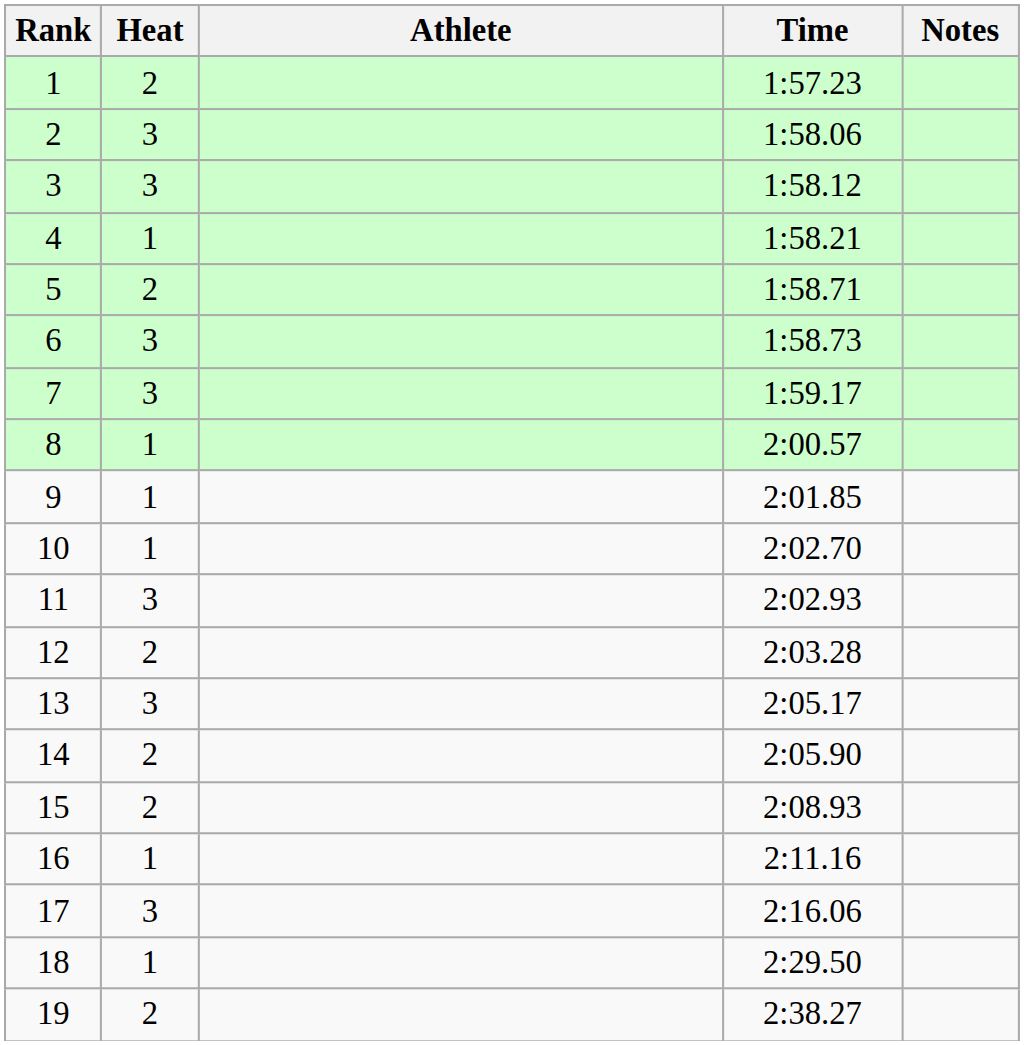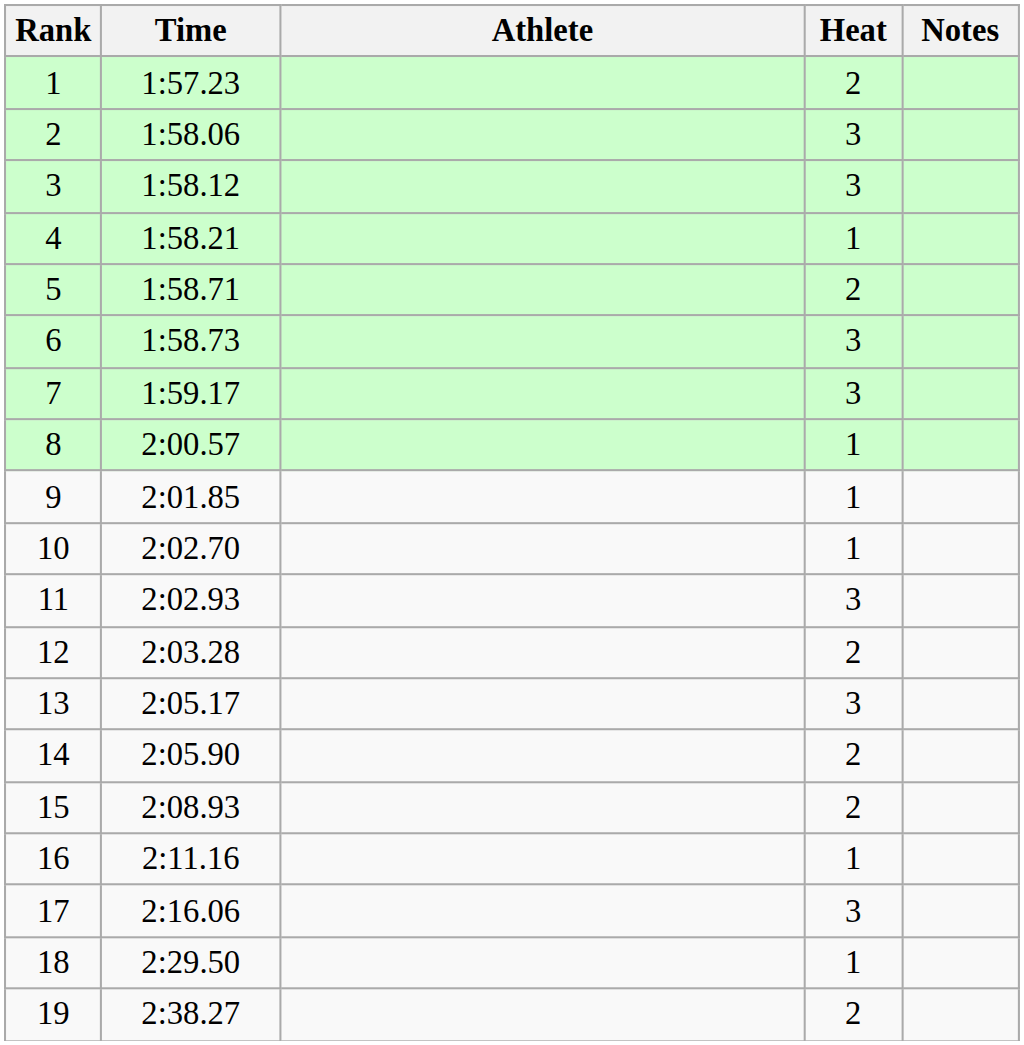 <table class="wikitable" style="text-align:center">
 <tr>
 <th width=40>Rank</th>
+<th width=80>Time</th>
+<th width=250>Athlete</th>
 <th width=40>Heat</th>
-<th width=250>Athlete</th>
-<th width=80>Time</th>
 <th width=50>Notes</th>
 </tr>
 <tr bgcolor=ccffcc>
 <td>1</td>
+<td>1:57.23</td>
+<td align=left></td>
 <td>2</td>
-<td align=left></td>
-<td>1:57.23</td>
 <td></td>
 </tr>
 <tr bgcolor=ccffcc>
 <td>2</td>
+<td>1:58.06</td>
+<td align=left></td>
 <td>3</td>
-<td align=left></td>
-<td>1:58.06</td>
 <td></td>
 </tr>
 <tr bgcolor=ccffcc>
 <td>3</td>
+<td>1:58.12</td>
+<td align=left></td>
 <td>3</td>
-<td align=left></td>
-<td>1:58.12</td>
 <td></td>
 </tr>
 <tr bgcolor=ccffcc>
 <td>4</td>
+<td>1:58.21</td>
+<td align=left></td>
 <td>1</td>
-<td align=left></td>
-<td>1:58.21</td>
 <td></td>
 </tr>
 <tr bgcolor=ccffcc>
 <td>5</td>
+<td>1:58.71</td>
+<td align=left></td>
 <td>2</td>
-<td align=left></td>
-<td>1:58.71</td>
 <td></td>
 </tr>
 <tr bgcolor=ccffcc>
 <td>6</td>
+<td>1:58.73</td>
+<td align=left></td>
 <td>3</td>
-<td align=left></td>
-<td>1:58.73</td>
 <td></td>
 </tr>
 <tr bgcolor=ccffcc>
 <td>7</td>
+<td>1:59.17</td>
+<td align=left></td>
 <td>3</td>
-<td align=left></td>
-<td>1:59.17</td>
 <td></td>
 </tr>
 <tr bgcolor=ccffcc>
 <td>8</td>
+<td>2:00.57</td>
+<td align=left></td>
 <td>1</td>
-<td align=left></td>
-<td>2:00.57</td>
 <td></td>
 </tr>
 <tr>
 <td>9</td>
+<td>2:01.85</td>
+<td align=left></td>
 <td>1</td>
-<td align=left></td>
-<td>2:01.85</td>
 <td></td>
 </tr>
 <tr>
 <td>10</td>
+<td>2:02.70</td>
+<td align=left></td>
 <td>1</td>
-<td align=left></td>
-<td>2:02.70</td>
 <td></td>
 </tr>
 <tr>
 <td>11</td>
+<td>2:02.93</td>
+<td align=left></td>
 <td>3</td>
-<td align=left></td>
-<td>2:02.93</td>
 <td></td>
 </tr>
 <tr>
 <td>12</td>
+<td>2:03.28</td>
+<td align=left></td>
 <td>2</td>
-<td align=left></td>
-<td>2:03.28</td>
 <td></td>
 </tr>
 <tr>
 <td>13</td>
+<td>2:05.17</td>
+<td align=left></td>
 <td>3</td>
-<td align=left></td>
-<td>2:05.17</td>
 <td></td>
 </tr>
 <tr>
 <td>14</td>
+<td>2:05.90</td>
+<td align=left></td>
 <td>2</td>
-<td align=left></td>
-<td>2:05.90</td>
 <td></td>
 </tr>
 <tr>
 <td>15</td>
+<td>2:08.93</td>
+<td align=left></td>
 <td>2</td>
-<td align=left></td>
-<td>2:08.93</td>
 <td></td>
 </tr>
 <tr>
 <td>16</td>
+<td>2:11.16</td>
+<td align=left></td>
 <td>1</td>
-<td align=left></td>
-<td>2:11.16</td>
 <td></td>
 </tr>
 <tr>
 <td>17</td>
+<td>2:16.06</td>
+<td align=left></td>
 <td>3</td>
-<td align=left></td>
-<td>2:16.06</td>
 <td></td>
 </tr>
 <tr>
 <td>18</td>
+<td>2:29.50</td>
+<td align=left></td>
 <td>1</td>
-<td align=left></td>
-<td>2:29.50</td>
 <td></td>
 </tr>
 <tr>
 <td>19</td>
+<td>2:38.27</td>
+<td align=left></td>
 <td>2</td>
-<td align=left></td>
-<td>2:38.27</td>
 <td></td>
 </tr>
 </table>
